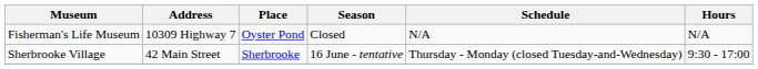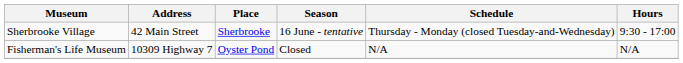 <table class="wikitable sortable">
 <tr>
 <th>Museum</th>
 <th>Address</th>
 <th>Place</th>
 <th>Season</th>
 <th>Schedule</th>
 <th>Hours</th>
 </tr>
 <tr>
+<td>Sherbrooke Village</td>
+<td>42 Main Street</td>
+<td><a href='#'>Sherbrooke</a></td>
+<td>16 June - <em>tentative</em></td>
+<td>Thursday - Monday (closed Tuesday-and-Wednesday)</td>
+<td>9:30 - 17:00</td>
+</tr>
+<tr>
 <td>Fisherman's Life Museum</td>
 <td>10309 Highway 7</td>
 <td><a href='#'>Oyster Pond</a></td>
 <td>Closed</td>
 <td>N/A</td>
 <td>N/A</td>
 </tr>
 <tr>
-<td>Sherbrooke Village</td>
-<td>42 Main Street</td>
-<td><a href='#'>Sherbrooke</a></td>
-<td>16 June - <em>tentative</em></td>
-<td>Thursday - Monday (closed Tuesday-and-Wednesday)</td>
-<td>9:30 - 17:00</td>
-</tr>
-<tr>
 </tr>
 </table>
